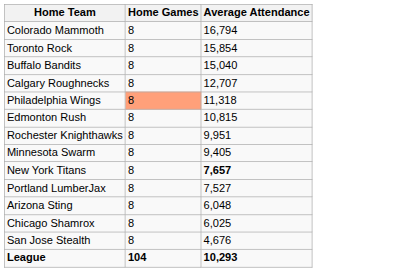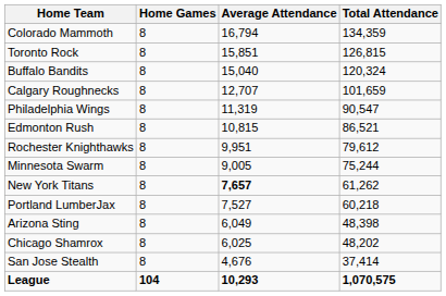 <table class="wikitable sortable">
 <tr>
 <th>Home Team</th>
 <th>Home Games</th>
 <th>Average Attendance</th>
+<th>Total Attendance</th>
 </tr>
 <tr>
 <td>Colorado Mammoth</td>
 <td>8</td>
 <td>16,794</td>
+<td>134,359</td>
 </tr>
 <tr>
 <td>Toronto Rock</td>
 <td>8</td>
-<td>15,854</td>
+<td>15,851</td>
+<td>126,815</td>
 </tr>
 <tr>
 <td>Buffalo Bandits</td>
 <td>8</td>
 <td>15,040</td>
+<td>120,324</td>
 </tr>
 <tr>
 <td>Calgary Roughnecks</td>
 <td>8</td>
 <td>12,707</td>
+<td>101,659</td>
 </tr>
 <tr>
 <td>Philadelphia Wings</td>
-<td style="background: lightsalmon;">8</td>
-<td>11,318</td>
+<td>8</td>
+<td>11,319</td>
+<td>90,547</td>
 </tr>
 <tr>
 <td>Edmonton Rush</td>
 <td>8</td>
 <td>10,815</td>
+<td>86,521</td>
 </tr>
 <tr>
 <td>Rochester Knighthawks</td>
 <td>8</td>
 <td>9,951</td>
+<td>79,612</td>
 </tr>
 <tr>
 <td>Minnesota Swarm</td>
 <td>8</td>
-<td>9,405</td>
+<td>9,005</td>
+<td>75,244</td>
 </tr>
 <tr>
 <td>New York Titans</td>
 <td>8</td>
 <td><strong>7,657</strong></td>
+<td>61,262</td>
 </tr>
 <tr>
 <td>Portland LumberJax</td>
 <td>8</td>
 <td>7,527</td>
+<td>60,218</td>
 </tr>
 <tr>
 <td>Arizona Sting</td>
 <td>8</td>
-<td>6,048</td>
+<td>6,049</td>
+<td>48,398</td>
 </tr>
 <tr>
 <td>Chicago Shamrox</td>
 <td>8</td>
 <td>6,025</td>
+<td>48,202</td>
 </tr>
 <tr>
 <td>San Jose Stealth</td>
 <td>8</td>
 <td>4,676</td>
+<td>37,414</td>
 </tr>
 <tr class="sortbottom">
 <td><strong>League</strong></td>
 <td><strong>104</strong></td>
 <td><strong>10,293</strong></td>
+<td><strong>1,070,575</strong></td>
 </tr>
 </table>
